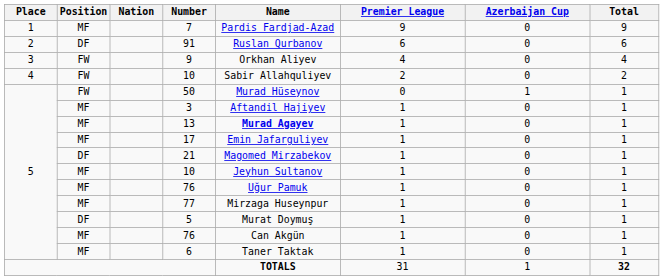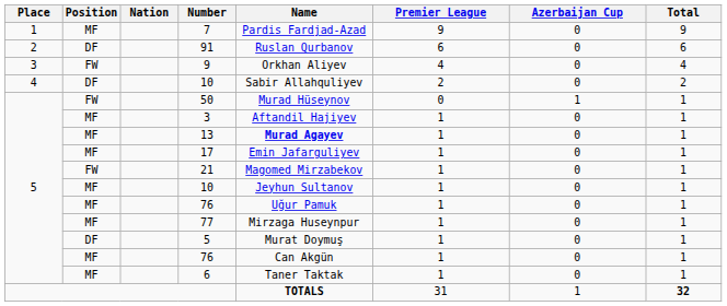 <table class="wikitable" style="font-size: 95%; text-align: center;">
 <tr>
 <th width=60>Place</th>
 <th width=60>Position</th>
 <th width=60>Nation</th>
 <th width=60>Number</th>
 <th width=150>Name</th>
 <th width=150><a href='#'>Premier League</a></th>
 <th width=150><a href='#'>Azerbaijan Cup</a></th>
 <th width=80>Total</th>
 </tr>
 <tr>
 <td>1</td>
 <td>MF</td>
 <td></td>
 <td>7</td>
 <td><a href='#'>Pardis Fardjad-Azad</a></td>
 <td>9</td>
 <td>0</td>
 <td>9</td>
 </tr>
 <tr>
 <td>2</td>
 <td>DF</td>
 <td></td>
 <td>91</td>
 <td><a href='#'>Ruslan Qurbanov</a></td>
 <td>6</td>
 <td>0</td>
 <td>6</td>
 </tr>
 <tr>
 <td>3</td>
 <td>FW</td>
 <td></td>
 <td>9</td>
 <td>Orkhan Aliyev</td>
 <td>4</td>
 <td>0</td>
 <td>4</td>
 </tr>
 <tr>
 <td>4</td>
-<td>FW</td>
+<td>DF</td>
 <td></td>
 <td>10</td>
 <td>Sabir Allahquliyev</td>
 <td>2</td>
 <td>0</td>
 <td>2</td>
 </tr>
 <tr>
 <td rowspan="11">5</td>
 <td>FW</td>
 <td></td>
 <td>50</td>
 <td><a href='#'>Murad Hüseynov</a></td>
 <td>0</td>
 <td>1</td>
 <td>1</td>
 </tr>
 <tr>
 <td>MF</td>
 <td></td>
 <td>3</td>
 <td><a href='#'>Aftandil Hajiyev</a></td>
 <td>1</td>
 <td>0</td>
 <td>1</td>
 </tr>
 <tr>
 <td>MF</td>
 <td></td>
 <td>13</td>
 <td><strong><a href='#'>Murad Agayev</a></strong></td>
 <td>1</td>
 <td>0</td>
 <td>1</td>
 </tr>
 <tr>
 <td>MF</td>
 <td></td>
 <td>17</td>
 <td><a href='#'>Emin Jafarguliyev</a></td>
 <td>1</td>
 <td>0</td>
 <td>1</td>
 </tr>
 <tr>
-<td>DF</td>
+<td>FW</td>
 <td></td>
 <td>21</td>
 <td><a href='#'>Magomed Mirzabekov</a></td>
 <td>1</td>
 <td>0</td>
 <td>1</td>
 </tr>
 <tr>
 <td>MF</td>
 <td></td>
 <td>10</td>
 <td><a href='#'>Jeyhun Sultanov</a></td>
 <td>1</td>
 <td>0</td>
 <td>1</td>
 </tr>
 <tr>
 <td>MF</td>
 <td></td>
 <td>76</td>
 <td><a href='#'>Uğur Pamuk</a></td>
 <td>1</td>
 <td>0</td>
 <td>1</td>
 </tr>
 <tr>
 <td>MF</td>
 <td></td>
 <td>77</td>
 <td>Mirzaga Huseynpur</td>
 <td>1</td>
 <td>0</td>
 <td>1</td>
 </tr>
 <tr>
 <td>DF</td>
 <td></td>
 <td>5</td>
 <td>Murat Doymuş</td>
 <td>1</td>
 <td>0</td>
 <td>1</td>
 </tr>
 <tr>
 <td>MF</td>
 <td></td>
 <td>76</td>
 <td>Can Akgün</td>
 <td>1</td>
 <td>0</td>
 <td>1</td>
 </tr>
 <tr>
 <td>MF</td>
 <td></td>
 <td>6</td>
 <td>Taner Taktak</td>
 <td>1</td>
 <td>0</td>
 <td>1</td>
 </tr>
 <tr>
 <td colspan="4"></td>
 <td><strong>TOTALS</strong></td>
 <td>31</td>
 <td>1</td>
 <td><strong>32</strong></td>
 </tr>
 </table>
